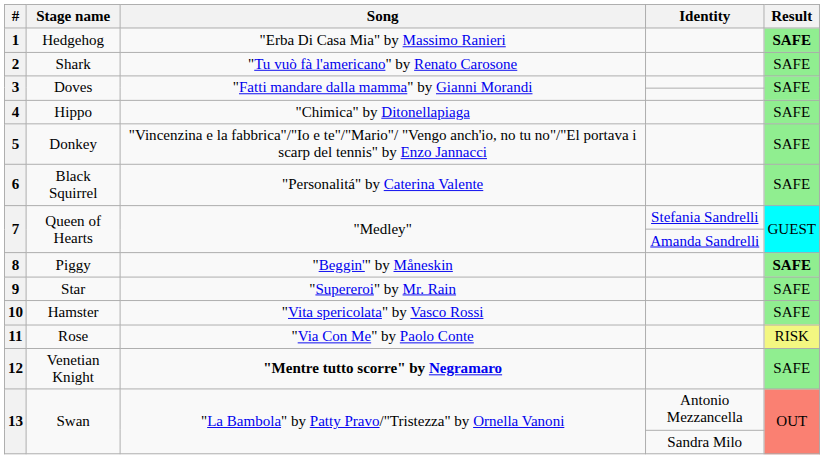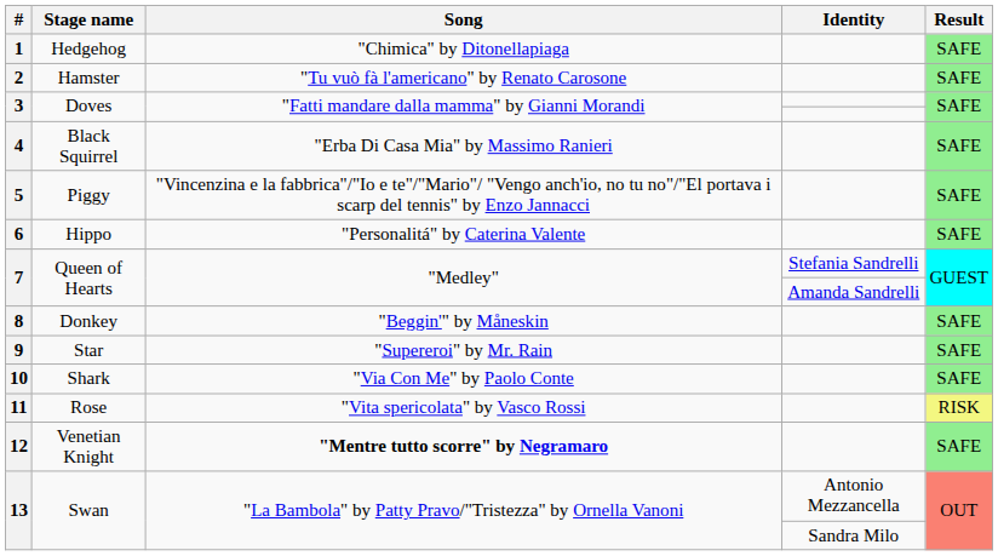 <table class="wikitable plainrowheaders" style="text-align: center;">
 <tr>
 <th>#</th>
 <th>Stage name</th>
 <th>Song</th>
 <th>Identity</th>
 <th>Result</th>
 </tr>
 <tr>
 <th>1</th>
 <td>Hedgehog</td>
-<td>"Erba Di Casa Mia" by <a href='#'>Massimo Ranieri</a></td>
+<td>"Chimica" by <a href='#'>Ditonellapiaga</a></td>
 <td></td>
-<td bgcolor=lightgreen><strong>SAFE</strong></td>
+<td bgcolor=lightgreen>SAFE</td>
 </tr>
 <tr>
 <th>2</th>
-<td>Shark</td>
+<td>Hamster</td>
 <td>"<a href='#'>Tu vuò fà l'americano</a>" by <a href='#'>Renato Carosone</a></td>
 <td></td>
 <td bgcolor=lightgreen>SAFE</td>
 </tr>
 <tr>
 <th rowspan="2">3</th>
 <td rowspan="2">Doves</td>
 <td rowspan="2">"<a href='#'>Fatti mandare dalla mamma</a>" by <a href='#'>Gianni Morandi</a></td>
 <td></td>
 <td rowspan="2" bgcolor=lightgreen>SAFE</td>
 </tr>
 <tr>
 <td></td>
 </tr>
 <tr>
 <th>4</th>
-<td>Hippo</td>
-<td>"Chimica" by <a href='#'>Ditonellapiaga</a></td>
+<td>Black Squirrel</td>
+<td>"Erba Di Casa Mia" by <a href='#'>Massimo Ranieri</a></td>
 <td></td>
 <td bgcolor=lightgreen>SAFE</td>
 </tr>
 <tr>
 <th>5</th>
-<td>Donkey</td>
+<td>Piggy</td>
 <td>"Vincenzina e la fabbrica"/"Io e te"/"Mario"/ "Vengo anch'io, no tu no"/"El portava i scarp del tennis" by <a href='#'>Enzo Jannacci</a></td>
 <td></td>
 <td bgcolor=lightgreen>SAFE</td>
 </tr>
 <tr>
 <th>6</th>
-<td>Black Squirrel</td>
+<td>Hippo</td>
 <td>"Personalitá" by <a href='#'>Caterina Valente</a></td>
 <td></td>
 <td bgcolor=lightgreen>SAFE</td>
 </tr>
 <tr>
 <th rowspan="2">7</th>
 <td rowspan="2">Queen of Hearts</td>
 <td rowspan="2">"Medley"</td>
 <td><a href='#'>Stefania Sandrelli</a></td>
 <td rowspan="2" bgcolor=#00ffff>GUEST</td>
 </tr>
 <tr>
 <td><a href='#'>Amanda Sandrelli</a></td>
 </tr>
 <tr>
 <th>8</th>
-<td>Piggy</td>
+<td>Donkey</td>
 <td>"<a href='#'>Beggin'</a>" by <a href='#'>Måneskin</a></td>
 <td></td>
-<td bgcolor=lightgreen><strong>SAFE</strong></td>
+<td bgcolor=lightgreen>SAFE</td>
 </tr>
 <tr>
 <th>9</th>
 <td>Star</td>
 <td>"<a href='#'>Supereroi</a>" by <a href='#'>Mr. Rain</a></td>
 <td></td>
 <td bgcolor=lightgreen>SAFE</td>
 </tr>
 <tr>
 <th>10</th>
-<td>Hamster</td>
-<td>"<a href='#'>Vita spericolata</a>" by <a href='#'>Vasco Rossi</a></td>
+<td>Shark</td>
+<td>"<a href='#'>Via Con Me</a>" by <a href='#'>Paolo Conte</a></td>
 <td></td>
 <td bgcolor=lightgreen>SAFE</td>
 </tr>
 <tr>
 <th>11</th>
 <td>Rose</td>
-<td>"<a href='#'>Via Con Me</a>" by <a href='#'>Paolo Conte</a></td>
+<td>"<a href='#'>Vita spericolata</a>" by <a href='#'>Vasco Rossi</a></td>
 <td></td>
 <td bgcolor="#F3F781">RISK</td>
 </tr>
 <tr>
 <th>12</th>
 <td>Venetian Knight</td>
 <td><strong>"Mentre tutto scorre" by <a href='#'>Negramaro</a></strong></td>
 <td></td>
 <td bgcolor=lightgreen>SAFE</td>
 </tr>
 <tr>
 <th rowspan="2">13</th>
 <td rowspan="2">Swan</td>
 <td rowspan="2">"<a href='#'>La Bambola</a>" by <a href='#'>Patty Pravo</a>/"Tristezza" by <a href='#'>Ornella Vanoni</a></td>
 <td>Antonio Mezzancella</td>
 <td rowspan="2" bgcolor=salmon>OUT</td>
 </tr>
 <tr>
 <td>Sandra Milo</td>
 </tr>
 </table>
